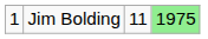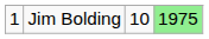 <table class="wikitable">
 <tr>
 </tr>
 <tr>
 <td>1</td>
 <td>Jim Bolding</td>
-<td>11</td>
+<td>10</td>
 <td style="background: lightgreen;">1975</td>
 </tr>
 </table>
